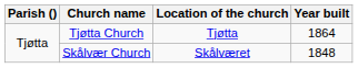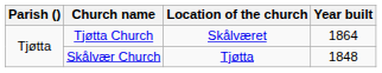 <table class="wikitable" style="text-align:center">
 <tr>
 <th>Parish ()</th>
 <th>Church name</th>
 <th>Location of the church</th>
 <th>Year built</th>
 </tr>
 <tr>
 <td rowspan="2">Tjøtta</td>
 <td><a href='#'>Tjøtta Church</a></td>
-<td><a href='#'>Tjøtta</a></td>
+<td><a href='#'>Skålværet</a></td>
 <td>1864</td>
 </tr>
 <tr>
 <td><a href='#'>Skålvær Church</a></td>
-<td><a href='#'>Skålværet</a></td>
+<td><a href='#'>Tjøtta</a></td>
 <td>1848</td>
 </tr>
 </table>
